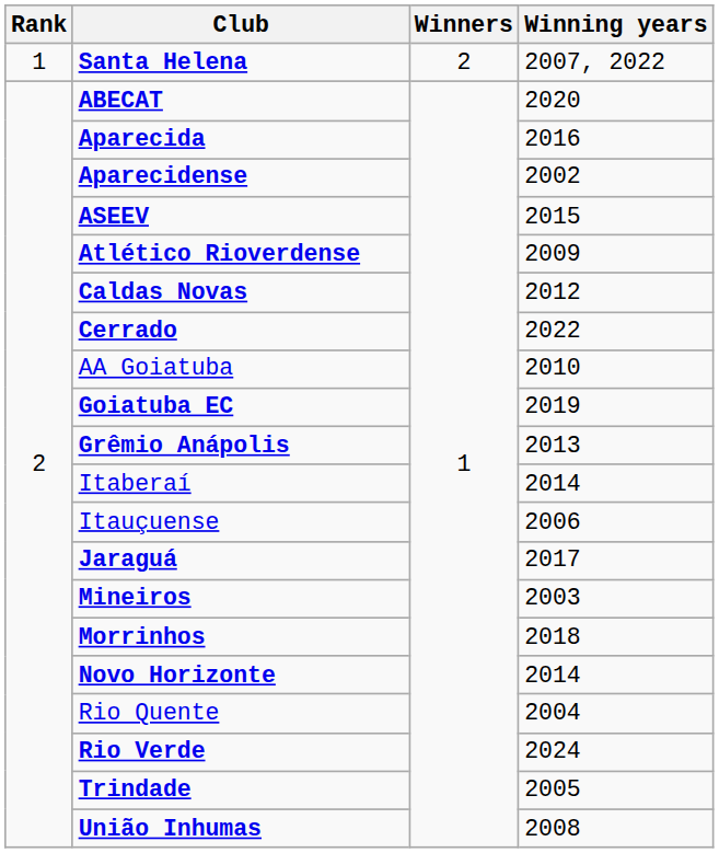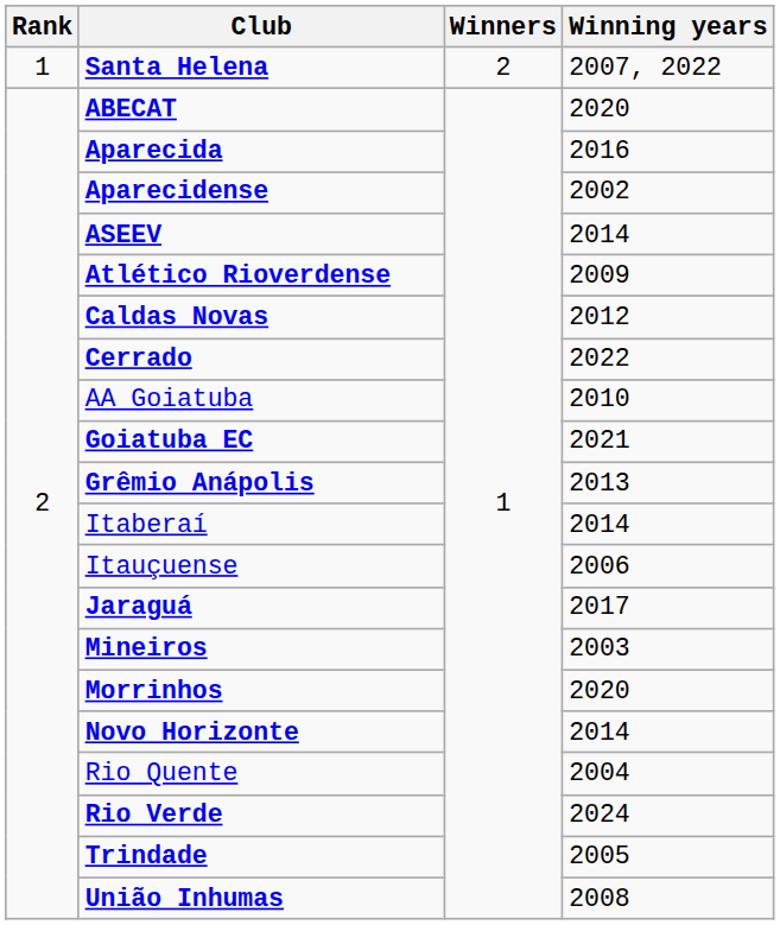 <table class="wikitable sortable">
 <tr>
 <th>Rank</th>
 <th style="width:180px">Club</th>
 <th>Winners</th>
 <th>Winning years</th>
 </tr>
 <tr>
 <td align=center>1</td>
 <td><strong><a href='#'>Santa Helena</a></strong></td>
 <td align=center>2</td>
 <td>2007, 2022</td>
 </tr>
 <tr>
 <td rowspan=20 align=center>2</td>
 <td><strong><a href='#'>ABECAT</a></strong></td>
 <td rowspan=20 align=center>1</td>
 <td>2020</td>
 </tr>
 <tr>
 <td><strong><a href='#'>Aparecida</a></strong></td>
 <td>2016</td>
 </tr>
 <tr>
 <td><strong><a href='#'>Aparecidense</a></strong></td>
 <td>2002</td>
 </tr>
 <tr>
 <td><strong><a href='#'>ASEEV</a></strong></td>
-<td>2015</td>
+<td>2014</td>
 </tr>
 <tr>
 <td><strong><a href='#'>Atlético Rioverdense</a></strong></td>
 <td>2009</td>
 </tr>
 <tr>
 <td><strong><a href='#'>Caldas Novas</a></strong></td>
 <td>2012</td>
 </tr>
 <tr>
 <td><strong><a href='#'>Cerrado</a></strong></td>
 <td>2022</td>
 </tr>
 <tr>
 <td><a href='#'>AA Goiatuba</a></td>
 <td>2010</td>
 </tr>
 <tr>
 <td><strong><a href='#'>Goiatuba EC</a></strong></td>
-<td>2019</td>
+<td>2021</td>
 </tr>
 <tr>
 <td><strong><a href='#'>Grêmio Anápolis</a></strong></td>
 <td>2013</td>
 </tr>
 <tr>
 <td><a href='#'>Itaberaí</a></td>
 <td>2014</td>
 </tr>
 <tr>
 <td><a href='#'>Itauçuense</a></td>
 <td>2006</td>
 </tr>
 <tr>
 <td><strong><a href='#'>Jaraguá</a></strong></td>
 <td>2017</td>
 </tr>
 <tr>
 <td><strong><a href='#'>Mineiros</a></strong></td>
 <td>2003</td>
 </tr>
 <tr>
 <td><strong><a href='#'>Morrinhos</a></strong></td>
-<td>2018</td>
+<td>2020</td>
 </tr>
 <tr>
 <td><strong><a href='#'>Novo Horizonte</a></strong></td>
 <td>2014</td>
 </tr>
 <tr>
 <td><a href='#'>Rio Quente</a></td>
 <td>2004</td>
 </tr>
 <tr>
 <td><strong><a href='#'>Rio Verde</a></strong></td>
 <td>2024</td>
 </tr>
 <tr>
 <td><strong><a href='#'>Trindade</a></strong></td>
 <td>2005</td>
 </tr>
 <tr>
 <td><strong><a href='#'>União Inhumas</a></strong></td>
 <td>2008</td>
 </tr>
 </table>
